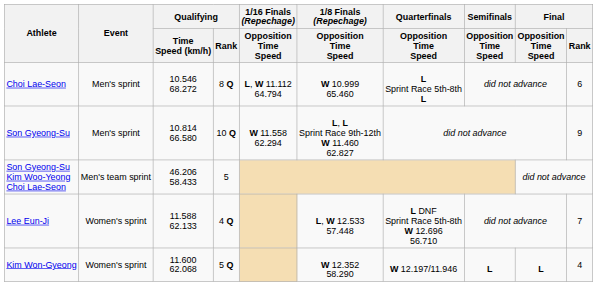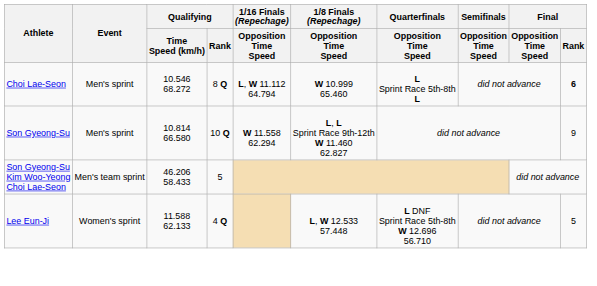 <table class="wikitable" border="1" style="font-size:90%; text-align:center;">
 <tr>
 <th rowspan=2>Athlete</th>
 <th rowspan=2>Event</th>
 <th colspan=2>Qualifying</th>
 <th>1/16 Finals<br><em>(Repechage)</em></th>
 <th>1/8 Finals<br><em>(Repechage)</em></th>
 <th>Quarterfinals</th>
 <th>Semifinals</th>
 <th colspan=2>Final</th>
 </tr>
 <tr>
 <th>Time<br>Speed (km/h)</th>
 <th>Rank</th>
 <th>Opposition<br>Time<br>Speed</th>
 <th>Opposition<br>Time<br>Speed</th>
 <th>Opposition<br>Time<br>Speed</th>
 <th>Opposition<br>Time<br>Speed</th>
 <th>Opposition<br>Time<br>Speed</th>
 <th>Rank</th>
 </tr>
 <tr>
 <td align=left><a href='#'>Choi Lae-Seon</a></td>
 <td>Men's sprint</td>
 <td>10.546<br>68.272</td>
 <td>8 <strong>Q</strong></td>
 <td><br><strong>L</strong>, <strong>W</strong> 11.112 <br> 64.794</td>
 <td><br><strong>W</strong> 10.999 <br> 65.460</td>
 <td><br><strong>L</strong><br>Sprint Race 5th-8th<br><strong>L</strong></td>
 <td colspan=2><em>did not advance</em></td>
-<td>6</td>
+<td><strong>6</strong></td>
 </tr>
 <tr>
 <td align=left><a href='#'>Son Gyeong-Su</a></td>
 <td>Men's sprint</td>
 <td>10.814<br>66.580</td>
 <td>10 <strong>Q</strong></td>
 <td><br><strong>W</strong> 11.558 <br> 62.294</td>
 <td><br><strong>L</strong>, <strong>L</strong><br>Sprint Race 9th-12th<br><strong>W</strong> 11.460<br> 62.827</td>
 <td colspan=3><em>did not advance</em></td>
 <td>9</td>
 </tr>
 <tr>
 <td align=left><a href='#'>Son Gyeong-Su</a> <br> <a href='#'>Kim Woo-Yeong</a> <br> <a href='#'>Choi Lae-Seon</a></td>
 <td>Men's team sprint</td>
 <td>46.206<br>58.433</td>
 <td>5</td>
 <td colspan=4 bgcolor=wheat></td>
 <td colspan=2><em>did not advance</em></td>
 </tr>
 <tr>
 <td align=left><a href='#'>Lee Eun-Ji</a></td>
 <td>Women's sprint</td>
 <td>11.588<br>62.133</td>
 <td>4 <strong>Q</strong></td>
 <td bgcolor=wheat></td>
 <td><br><strong>L</strong>, <strong>W</strong> 12.533 <br> 57.448</td>
 <td><br><strong>L</strong> DNF <br> Sprint Race 5th-8th <br> <strong>W</strong> 12.696 <br> 56.710</td>
 <td colspan=2><em>did not advance</em></td>
-<td>7</td>
-</tr>
-<tr>
-<td align=left><a href='#'>Kim Won-Gyeong</a></td>
-<td>Women's sprint</td>
-<td>11.600<br>62.068</td>
-<td>5 <strong>Q</strong></td>
-<td bgcolor=wheat></td>
-<td><br><strong>W</strong> 12.352 <br> 58.290</td>
-<td><br><strong>W</strong> 12.197/11.946</td>
-<td><br><strong>L</strong></td>
-<td><br><strong>L</strong></td>
-<td>4</td>
+<td>5</td>
 </tr>
 </table>
